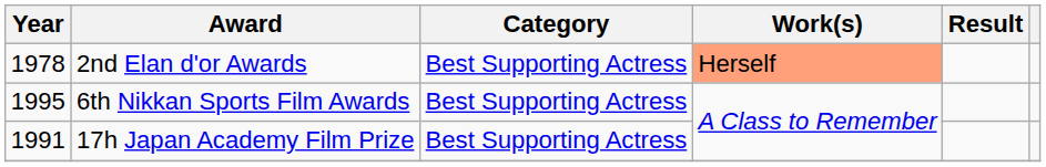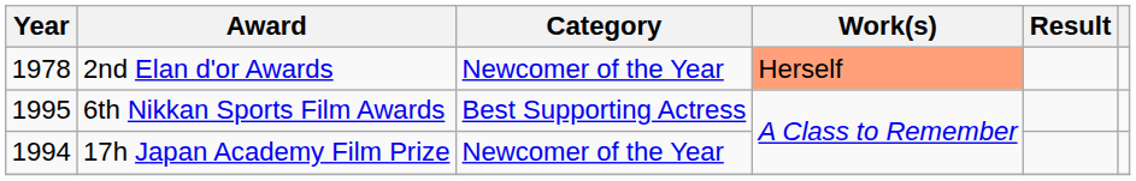 <table class="wikitable ">
 <tr>
 <th>Year</th>
 <th>Award</th>
 <th>Category</th>
 <th>Work(s)</th>
 <th>Result</th>
 <th></th>
 </tr>
 <tr>
 <td>1978</td>
 <td>2nd <a href='#'>Elan d'or Awards</a></td>
-<td><a href='#'>Best Supporting Actress</a></td>
+<td><a href='#'>Newcomer of the Year</a></td>
 <td style="background: lightsalmon;">Herself</td>
 <td></td>
 <td></td>
 </tr>
 <tr>
 <td>1995</td>
 <td>6th <a href='#'>Nikkan Sports Film Awards</a></td>
 <td><a href='#'>Best Supporting Actress</a></td>
 <td rowspan=2><em><a href='#'>A Class to Remember</a></em></td>
 <td></td>
 <td></td>
 </tr>
 <tr>
-<td>1991</td>
+<td>1994</td>
 <td>17h <a href='#'>Japan Academy Film Prize</a></td>
-<td><a href='#'>Best Supporting Actress</a></td>
+<td><a href='#'>Newcomer of the Year</a></td>
 <td></td>
 <td></td>
 </tr>
 <tr>
 </tr>
 </table>
